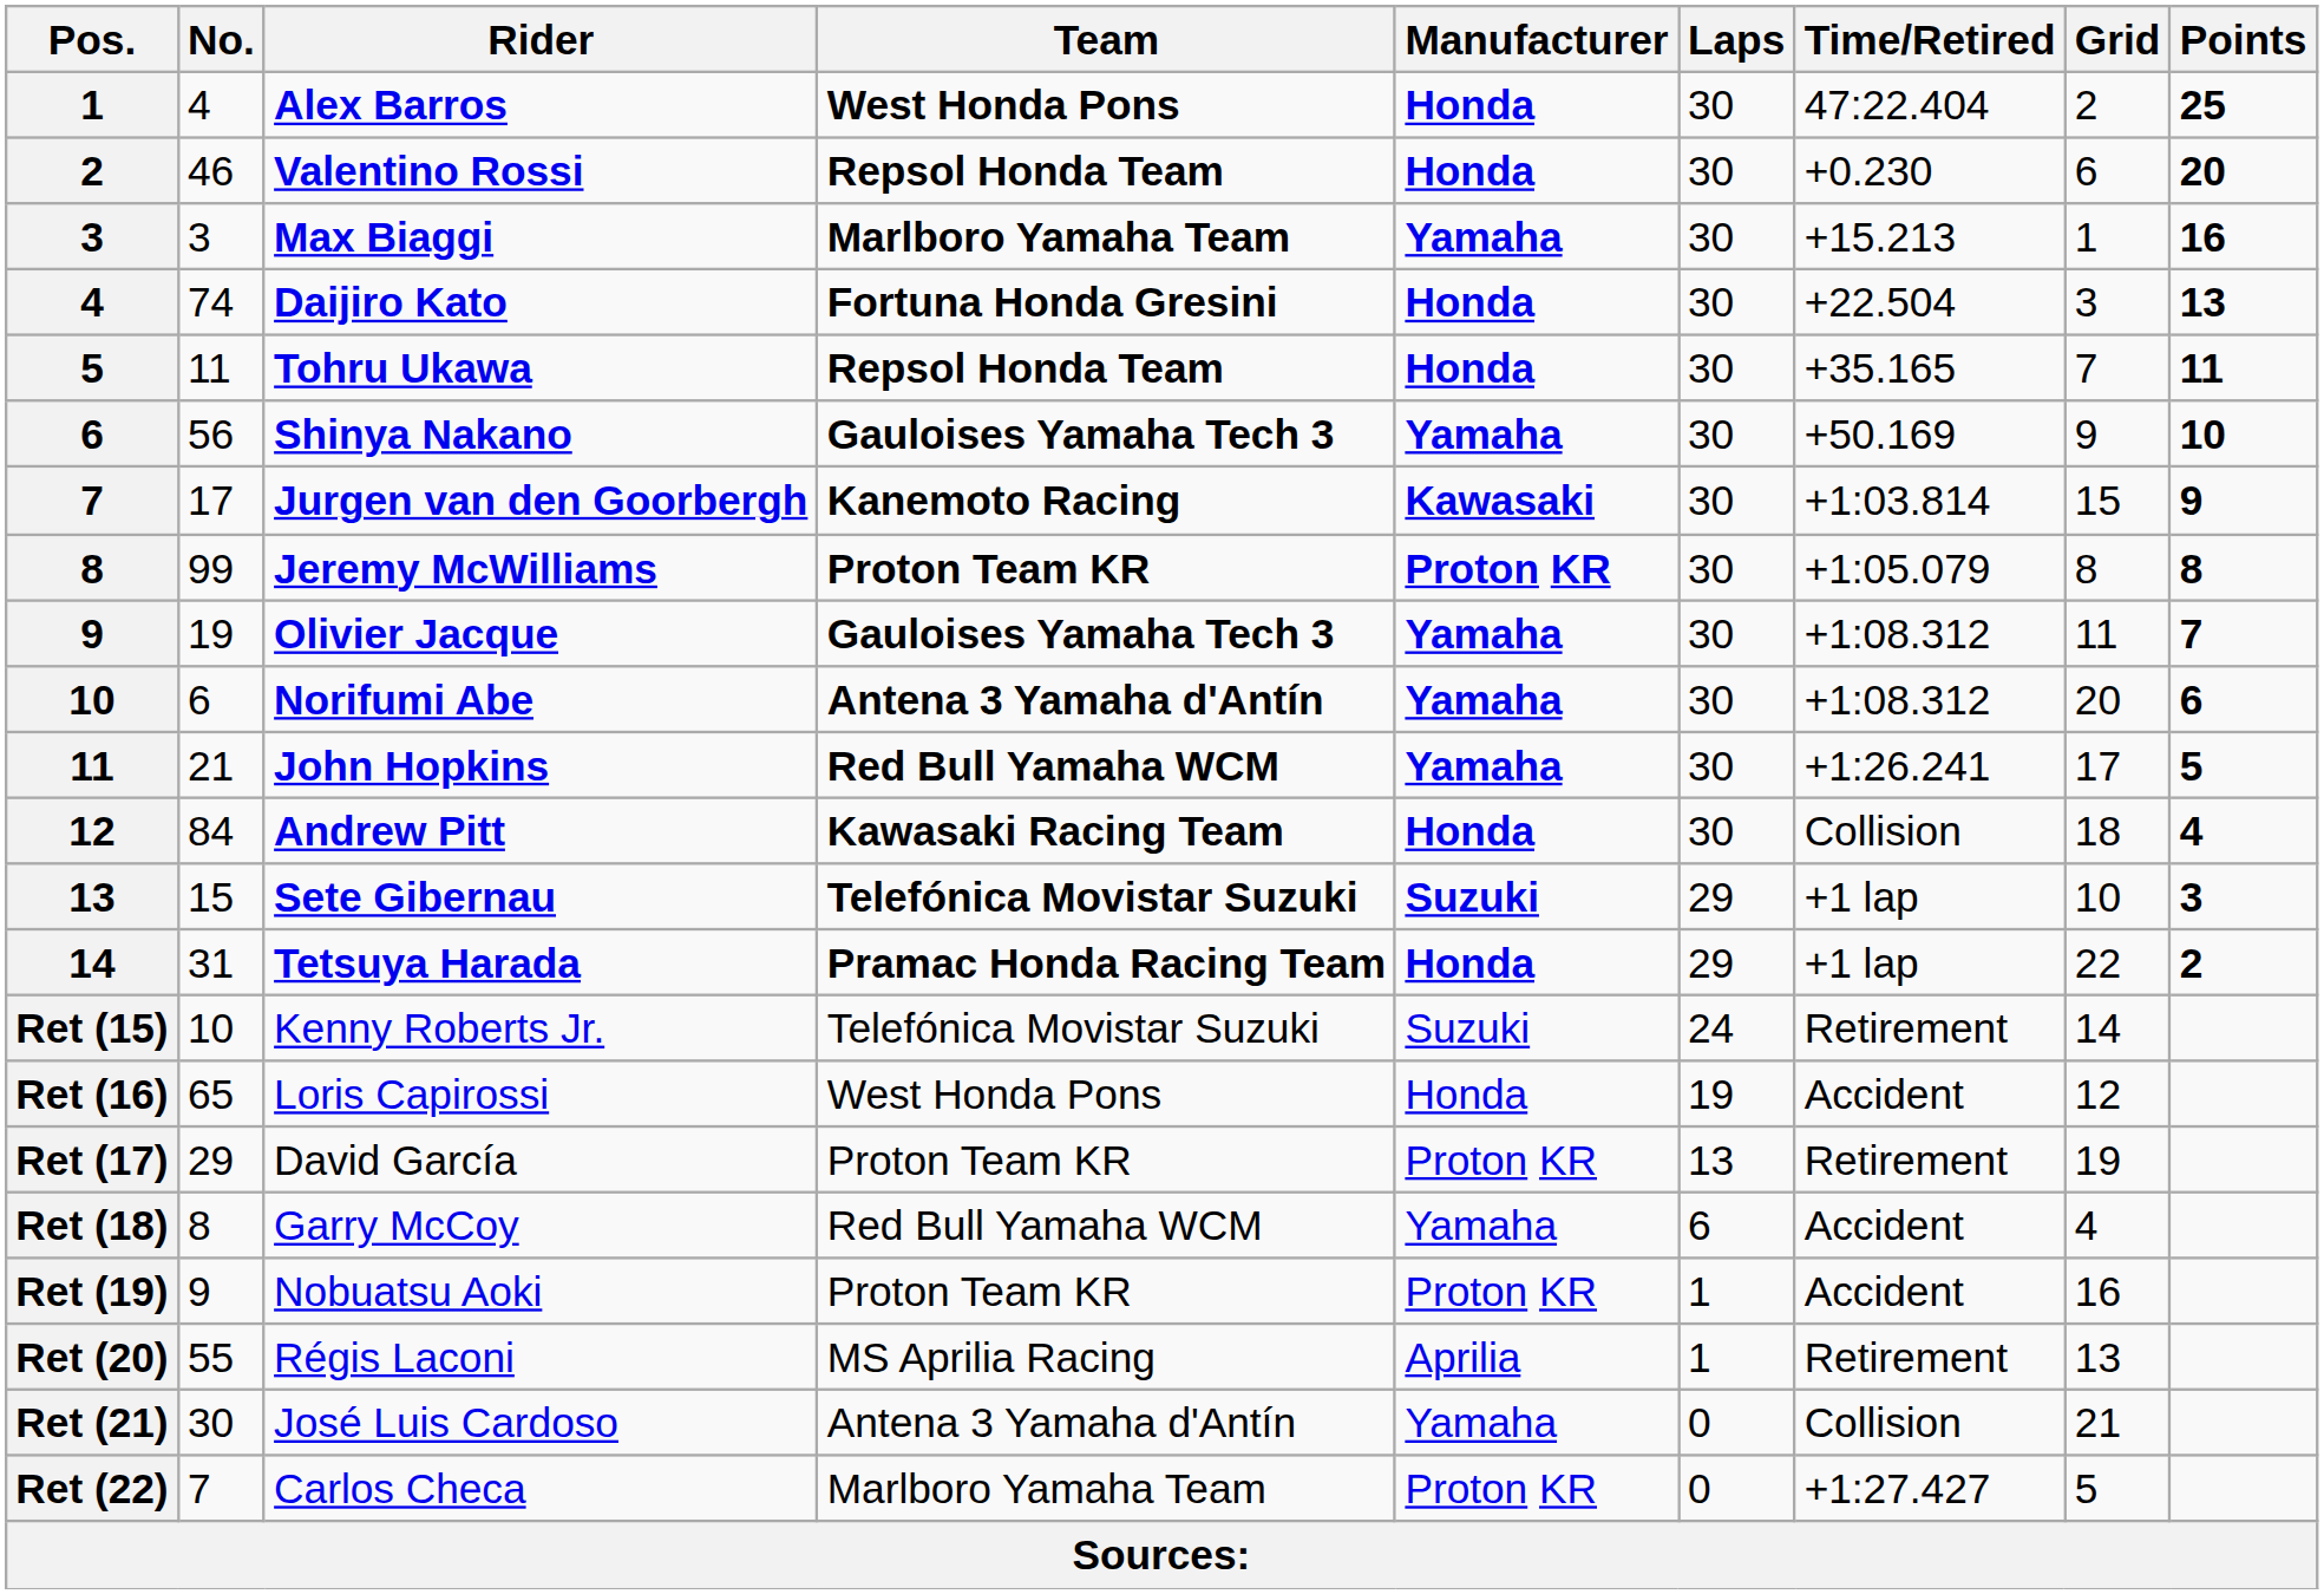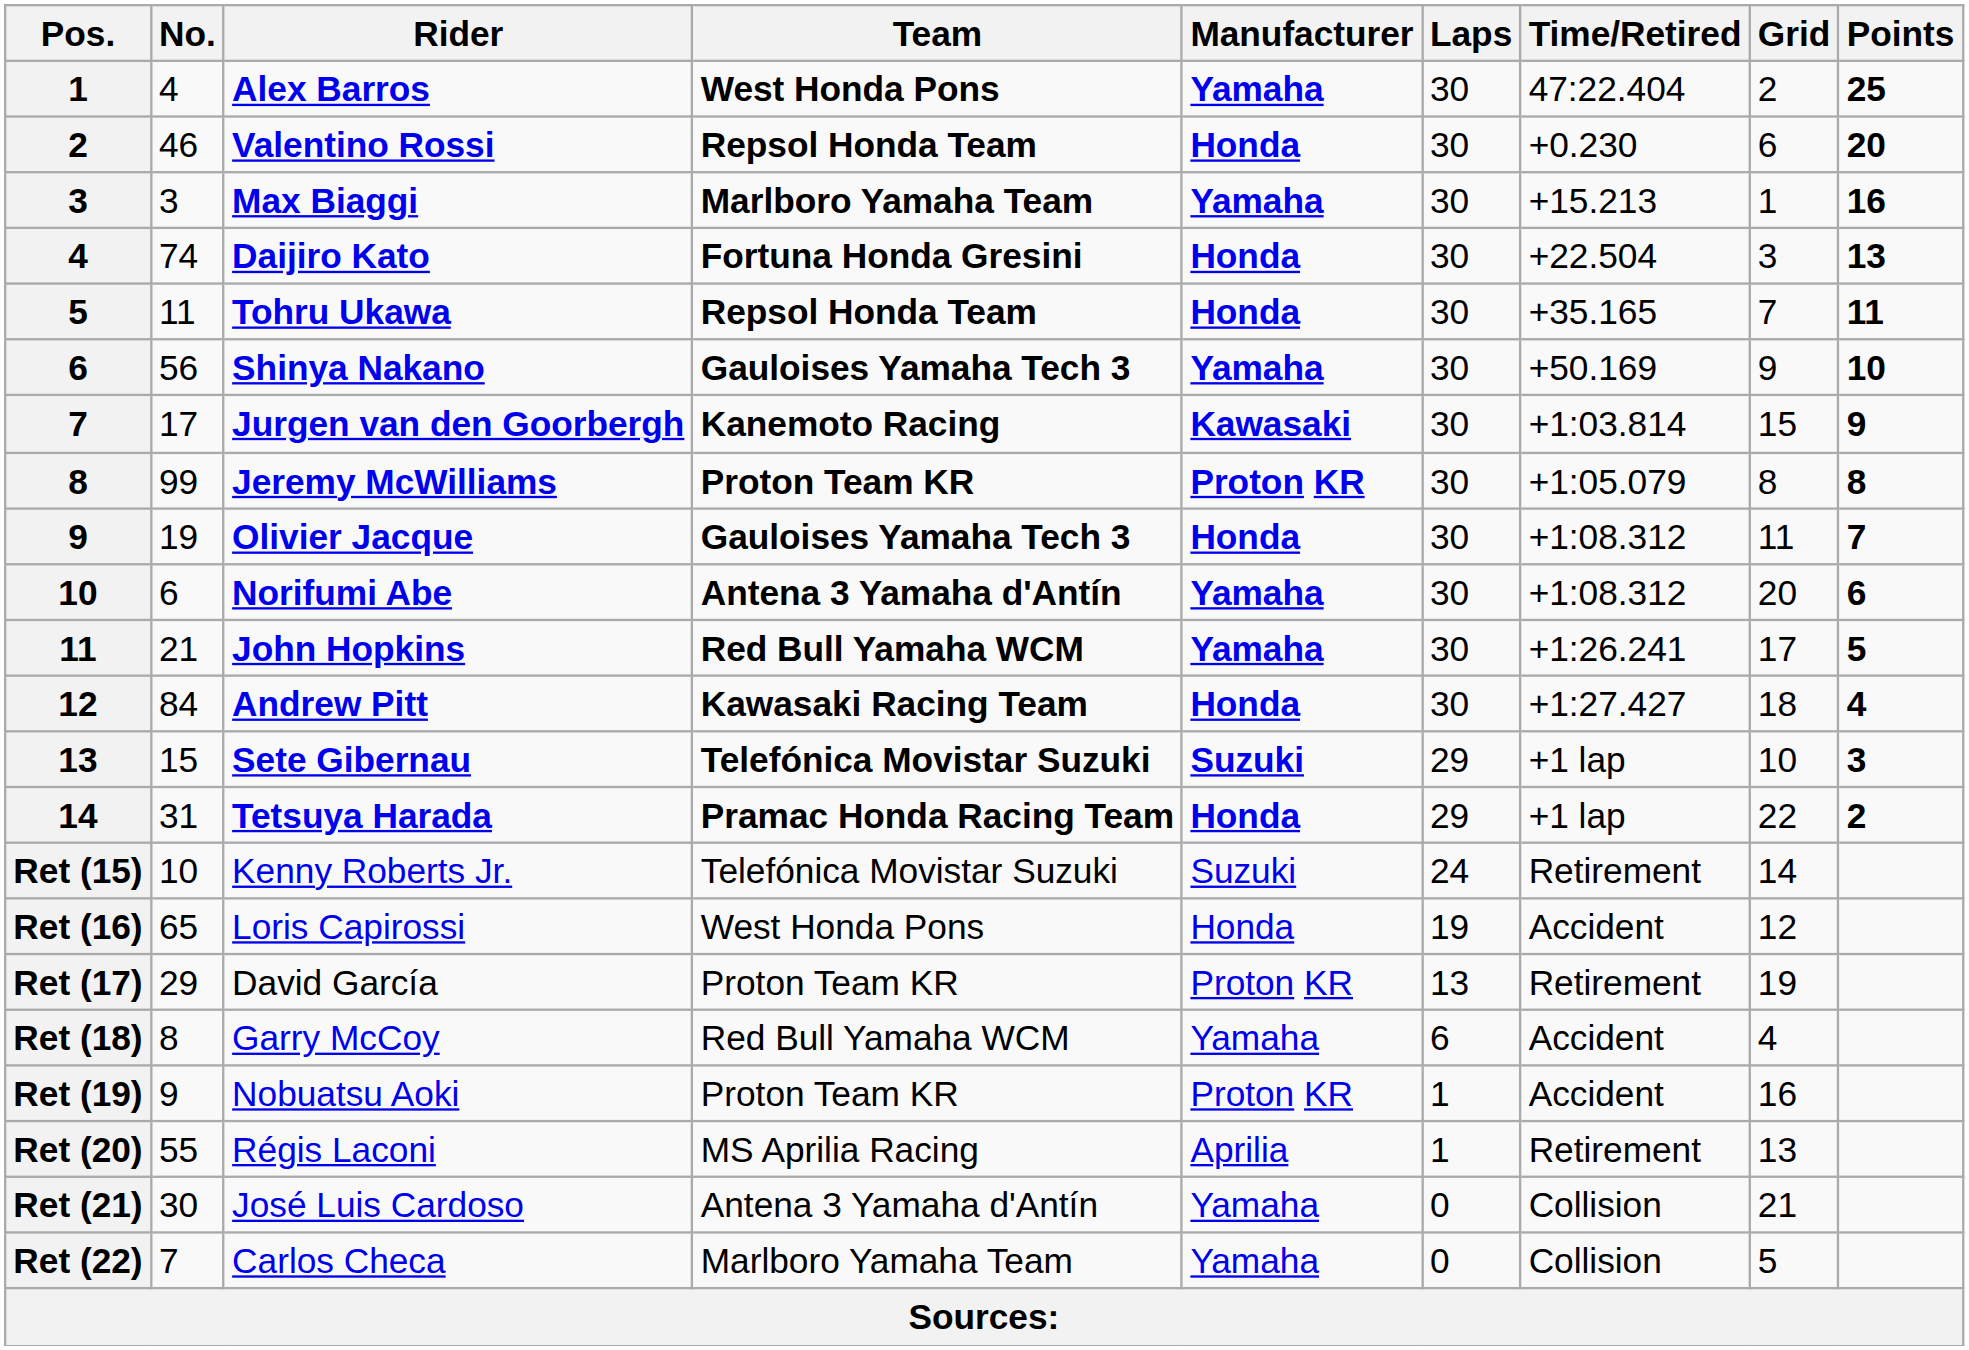 <table class="wikitable" style="font-size: 95%;">
 <tr>
 <th>Pos.</th>
 <th>No.</th>
 <th>Rider</th>
 <th>Team</th>
 <th>Manufacturer</th>
 <th>Laps</th>
 <th>Time/Retired</th>
 <th>Grid</th>
 <th>Points</th>
 </tr>
 <tr>
 <th>1</th>
 <td>4</td>
 <td> <strong><a href='#'>Alex Barros</a></strong></td>
 <td><strong>West Honda Pons</strong></td>
-<td><strong><a href='#'>Honda</a></strong></td>
+<td><strong><a href='#'>Yamaha</a></strong></td>
 <td>30</td>
 <td>47:22.404</td>
 <td>2</td>
 <td><strong>25</strong></td>
 </tr>
 <tr>
 <th>2</th>
 <td>46</td>
 <td> <strong><a href='#'>Valentino Rossi</a></strong></td>
 <td><strong>Repsol Honda Team</strong></td>
 <td><strong><a href='#'>Honda</a></strong></td>
 <td>30</td>
 <td>+0.230</td>
 <td>6</td>
 <td><strong>20</strong></td>
 </tr>
 <tr>
 <th>3</th>
 <td>3</td>
 <td> <strong><a href='#'>Max Biaggi</a></strong></td>
 <td><strong>Marlboro Yamaha Team</strong></td>
 <td><strong><a href='#'>Yamaha</a></strong></td>
 <td>30</td>
 <td>+15.213</td>
 <td>1</td>
 <td><strong>16</strong></td>
 </tr>
 <tr>
 <th>4</th>
 <td>74</td>
 <td> <strong><a href='#'>Daijiro Kato</a></strong></td>
 <td><strong>Fortuna Honda Gresini</strong></td>
 <td><strong><a href='#'>Honda</a></strong></td>
 <td>30</td>
 <td>+22.504</td>
 <td>3</td>
 <td><strong>13</strong></td>
 </tr>
 <tr>
 <th>5</th>
 <td>11</td>
 <td> <strong><a href='#'>Tohru Ukawa</a></strong></td>
 <td><strong>Repsol Honda Team</strong></td>
 <td><strong><a href='#'>Honda</a></strong></td>
 <td>30</td>
 <td>+35.165</td>
 <td>7</td>
 <td><strong>11</strong></td>
 </tr>
 <tr>
 <th>6</th>
 <td>56</td>
 <td> <strong><a href='#'>Shinya Nakano</a></strong></td>
 <td><strong>Gauloises Yamaha Tech 3</strong></td>
 <td><strong><a href='#'>Yamaha</a></strong></td>
 <td>30</td>
 <td>+50.169</td>
 <td>9</td>
 <td><strong>10</strong></td>
 </tr>
 <tr>
 <th>7</th>
 <td>17</td>
 <td> <strong><a href='#'>Jurgen van den Goorbergh</a></strong></td>
 <td><strong>Kanemoto Racing</strong></td>
 <td><strong><a href='#'>Kawasaki</a></strong></td>
 <td>30</td>
 <td>+1:03.814</td>
 <td>15</td>
 <td><strong>9</strong></td>
 </tr>
 <tr>
 <th>8</th>
 <td>99</td>
 <td> <strong><a href='#'>Jeremy McWilliams</a></strong></td>
 <td><strong>Proton Team KR</strong></td>
 <td><strong><a href='#'>Proton</a> <a href='#'>KR</a></strong></td>
 <td>30</td>
 <td>+1:05.079</td>
 <td>8</td>
 <td><strong>8</strong></td>
 </tr>
 <tr>
 <th>9</th>
 <td>19</td>
 <td> <strong><a href='#'>Olivier Jacque</a></strong></td>
 <td><strong>Gauloises Yamaha Tech 3</strong></td>
-<td><strong><a href='#'>Yamaha</a></strong></td>
+<td><strong><a href='#'>Honda</a></strong></td>
 <td>30</td>
 <td>+1:08.312</td>
 <td>11</td>
 <td><strong>7</strong></td>
 </tr>
 <tr>
 <th>10</th>
 <td>6</td>
 <td> <strong><a href='#'>Norifumi Abe</a></strong></td>
 <td><strong>Antena 3 Yamaha d'Antín</strong></td>
 <td><strong><a href='#'>Yamaha</a></strong></td>
 <td>30</td>
 <td>+1:08.312</td>
 <td>20</td>
 <td><strong>6</strong></td>
 </tr>
 <tr>
 <th>11</th>
 <td>21</td>
 <td> <strong><a href='#'>John Hopkins</a></strong></td>
 <td><strong>Red Bull Yamaha WCM</strong></td>
 <td><strong><a href='#'>Yamaha</a></strong></td>
 <td>30</td>
 <td>+1:26.241</td>
 <td>17</td>
 <td><strong>5</strong></td>
 </tr>
 <tr>
 <th>12</th>
 <td>84</td>
 <td> <strong><a href='#'>Andrew Pitt</a></strong></td>
 <td><strong>Kawasaki Racing Team</strong></td>
 <td><strong><a href='#'>Honda</a></strong></td>
 <td>30</td>
-<td>Collision</td>
+<td>+1:27.427</td>
 <td>18</td>
 <td><strong>4</strong></td>
 </tr>
 <tr>
 <th>13</th>
 <td>15</td>
 <td> <strong><a href='#'>Sete Gibernau</a></strong></td>
 <td><strong>Telefónica Movistar Suzuki</strong></td>
 <td><strong><a href='#'>Suzuki</a></strong></td>
 <td>29</td>
 <td>+1 lap</td>
 <td>10</td>
 <td><strong>3</strong></td>
 </tr>
 <tr>
 <th>14</th>
 <td>31</td>
 <td> <strong><a href='#'>Tetsuya Harada</a></strong></td>
 <td><strong>Pramac Honda Racing Team</strong></td>
 <td><strong><a href='#'>Honda</a></strong></td>
 <td>29</td>
 <td>+1 lap</td>
 <td>22</td>
 <td><strong>2</strong></td>
 </tr>
 <tr>
 <th>Ret (15)</th>
 <td>10</td>
 <td> <a href='#'>Kenny Roberts Jr.</a></td>
 <td>Telefónica Movistar Suzuki</td>
 <td><a href='#'>Suzuki</a></td>
 <td>24</td>
 <td>Retirement</td>
 <td>14</td>
 <td></td>
 </tr>
 <tr>
 <th>Ret (16)</th>
 <td>65</td>
 <td> <a href='#'>Loris Capirossi</a></td>
 <td>West Honda Pons</td>
 <td><a href='#'>Honda</a></td>
 <td>19</td>
 <td>Accident</td>
 <td>12</td>
 <td></td>
 </tr>
 <tr>
 <th>Ret (17)</th>
 <td>29</td>
 <td> David García</td>
 <td>Proton Team KR</td>
 <td><a href='#'>Proton</a> <a href='#'>KR</a></td>
 <td>13</td>
 <td>Retirement</td>
 <td>19</td>
 <td></td>
 </tr>
 <tr>
 <th>Ret (18)</th>
 <td>8</td>
 <td> <a href='#'>Garry McCoy</a></td>
 <td>Red Bull Yamaha WCM</td>
 <td><a href='#'>Yamaha</a></td>
 <td>6</td>
 <td>Accident</td>
 <td>4</td>
 <td></td>
 </tr>
 <tr>
 <th>Ret (19)</th>
 <td>9</td>
 <td> <a href='#'>Nobuatsu Aoki</a></td>
 <td>Proton Team KR</td>
 <td><a href='#'>Proton</a> <a href='#'>KR</a></td>
 <td>1</td>
 <td>Accident</td>
 <td>16</td>
 <td></td>
 </tr>
 <tr>
 <th>Ret (20)</th>
 <td>55</td>
 <td> <a href='#'>Régis Laconi</a></td>
 <td>MS Aprilia Racing</td>
 <td><a href='#'>Aprilia</a></td>
 <td>1</td>
 <td>Retirement</td>
 <td>13</td>
 <td></td>
 </tr>
 <tr>
 <th>Ret (21)</th>
 <td>30</td>
 <td> <a href='#'>José Luis Cardoso</a></td>
 <td>Antena 3 Yamaha d'Antín</td>
 <td><a href='#'>Yamaha</a></td>
 <td>0</td>
 <td>Collision</td>
 <td>21</td>
 <td></td>
 </tr>
 <tr>
 <th>Ret (22)</th>
 <td>7</td>
 <td> <a href='#'>Carlos Checa</a></td>
 <td>Marlboro Yamaha Team</td>
-<td><a href='#'>Proton</a> <a href='#'>KR</a></td>
+<td><a href='#'>Yamaha</a></td>
 <td>0</td>
-<td>+1:27.427</td>
+<td>Collision</td>
 <td>5</td>
 <td></td>
 </tr>
 <tr>
 <th colspan=9>Sources: </th>
 </tr>
 </table>
